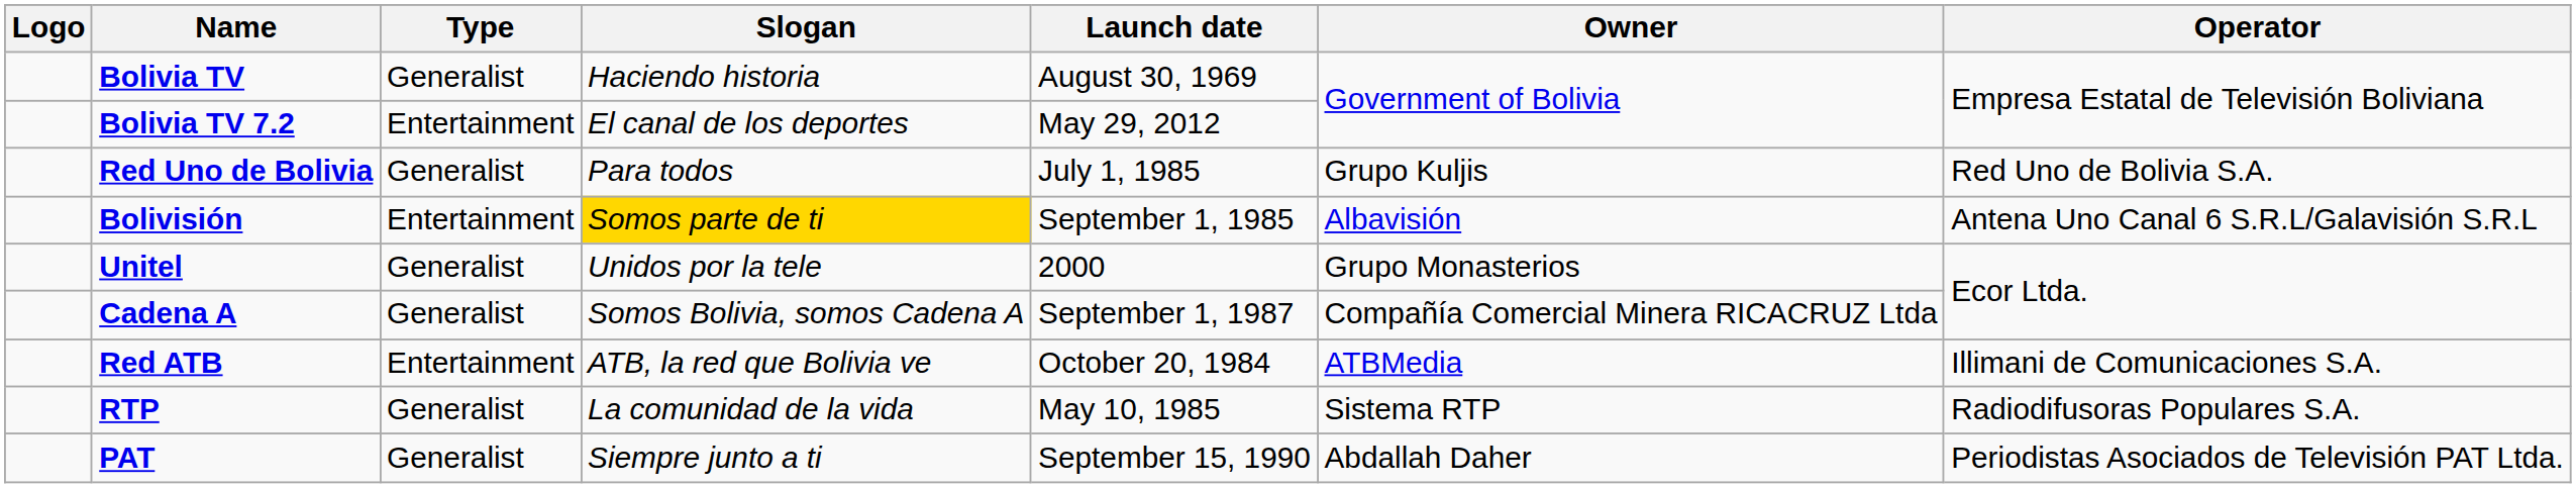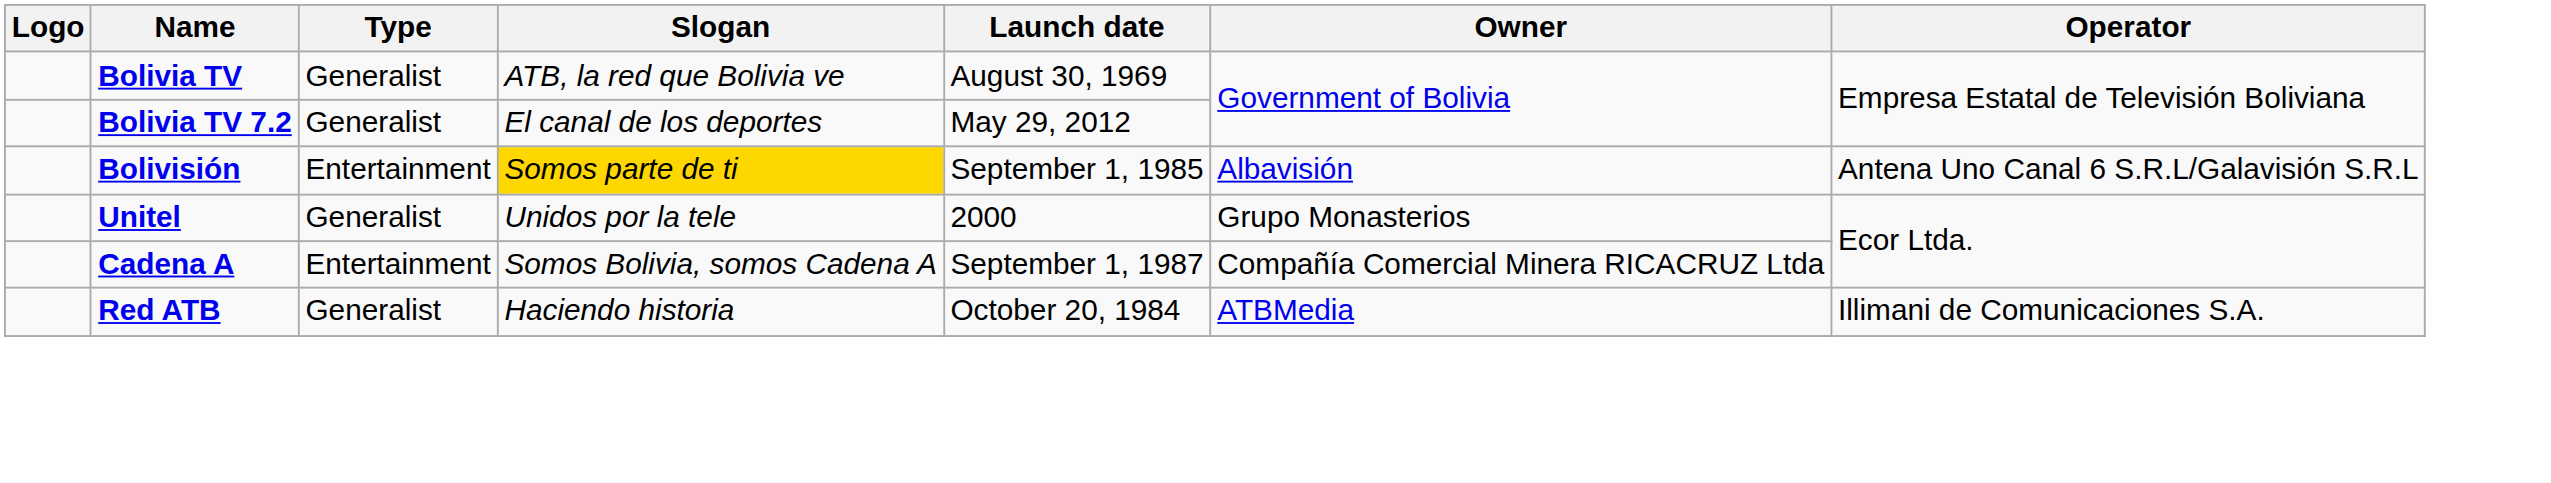 <table class="wikitable">
 <tr>
 <th>Logo</th>
 <th>Name</th>
 <th>Type</th>
 <th>Slogan</th>
 <th>Launch date</th>
 <th>Owner</th>
 <th>Operator</th>
 </tr>
 <tr>
 <td></td>
 <td><strong><a href='#'>Bolivia TV</a></strong></td>
 <td>Generalist</td>
-<td><em>Haciendo historia</em></td>
+<td><em>ATB, la red que Bolivia ve</em></td>
 <td>August 30, 1969</td>
 <td rowspan="2"><a href='#'>Government of Bolivia</a></td>
 <td rowspan="2">Empresa Estatal de Televisión Boliviana</td>
 </tr>
 <tr>
 <td></td>
 <td><strong><a href='#'>Bolivia TV 7.2</a></strong></td>
-<td>Entertainment</td>
+<td>Generalist</td>
 <td><em>El canal de los deportes</em></td>
 <td>May 29, 2012</td>
-</tr>
-<tr>
-<td></td>
-<td><strong><a href='#'>Red Uno de Bolivia</a></strong></td>
-<td>Generalist</td>
-<td><em>Para todos</em></td>
-<td>July 1, 1985</td>
-<td>Grupo Kuljis</td>
-<td>Red Uno de Bolivia S.A.</td>
 </tr>
 <tr>
 <td></td>
 <td><strong><a href='#'>Bolivisión</a></strong></td>
 <td>Entertainment</td>
 <td style="background: gold;"><em>Somos parte de ti</em></td>
 <td>September 1, 1985</td>
 <td><a href='#'>Albavisión</a></td>
 <td>Antena Uno Canal 6 S.R.L/Galavisión S.R.L</td>
 </tr>
 <tr>
 <td></td>
 <td><strong><a href='#'>Unitel</a></strong></td>
 <td>Generalist</td>
 <td><em>Unidos por la tele</em></td>
 <td>2000</td>
 <td>Grupo Monasterios</td>
 <td rowspan="2">Ecor Ltda.</td>
 </tr>
 <tr>
 <td></td>
 <td><strong><a href='#'>Cadena A</a></strong></td>
-<td>Generalist</td>
+<td>Entertainment</td>
 <td><em>Somos Bolivia, somos Cadena A</em></td>
 <td>September 1, 1987</td>
 <td>Compañía Comercial Minera RICACRUZ Ltda</td>
 </tr>
 <tr>
 <td></td>
 <td><strong><a href='#'>Red ATB</a></strong></td>
-<td>Entertainment</td>
-<td><em>ATB, la red que Bolivia ve</em></td>
+<td>Generalist</td>
+<td><em>Haciendo historia</em></td>
 <td>October 20, 1984</td>
 <td><a href='#'>ATBMedia</a></td>
 <td>Illimani de Comunicaciones S.A.</td>
 </tr>
-<tr>
-<td></td>
-<td><strong><a href='#'>RTP</a></strong></td>
-<td>Generalist</td>
-<td><em>La comunidad de la vida</em></td>
-<td>May 10, 1985</td>
-<td>Sistema RTP</td>
-<td>Radiodifusoras Populares S.A.</td>
-</tr>
-<tr>
-<td></td>
-<td><strong><a href='#'>PAT</a></strong></td>
-<td>Generalist</td>
-<td><em>Siempre junto a ti</em></td>
-<td>September 15, 1990</td>
-<td>Abdallah Daher</td>
-<td>Periodistas Asociados de Televisión PAT Ltda.</td>
-</tr>
 </table>
